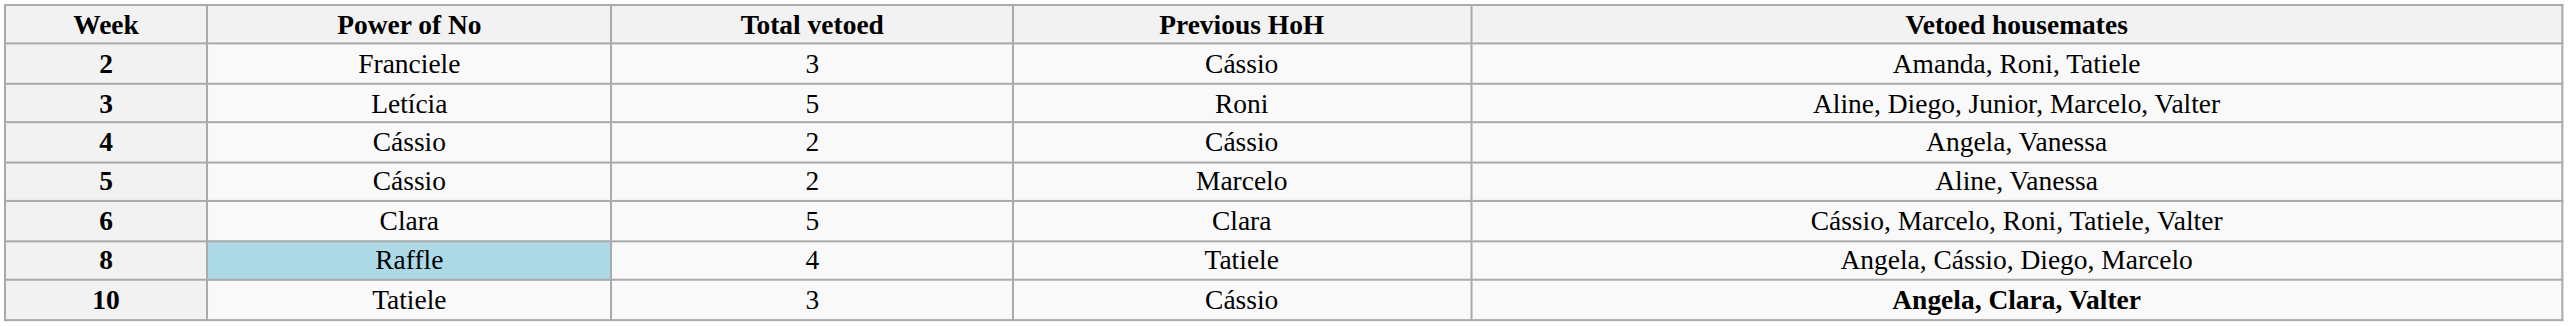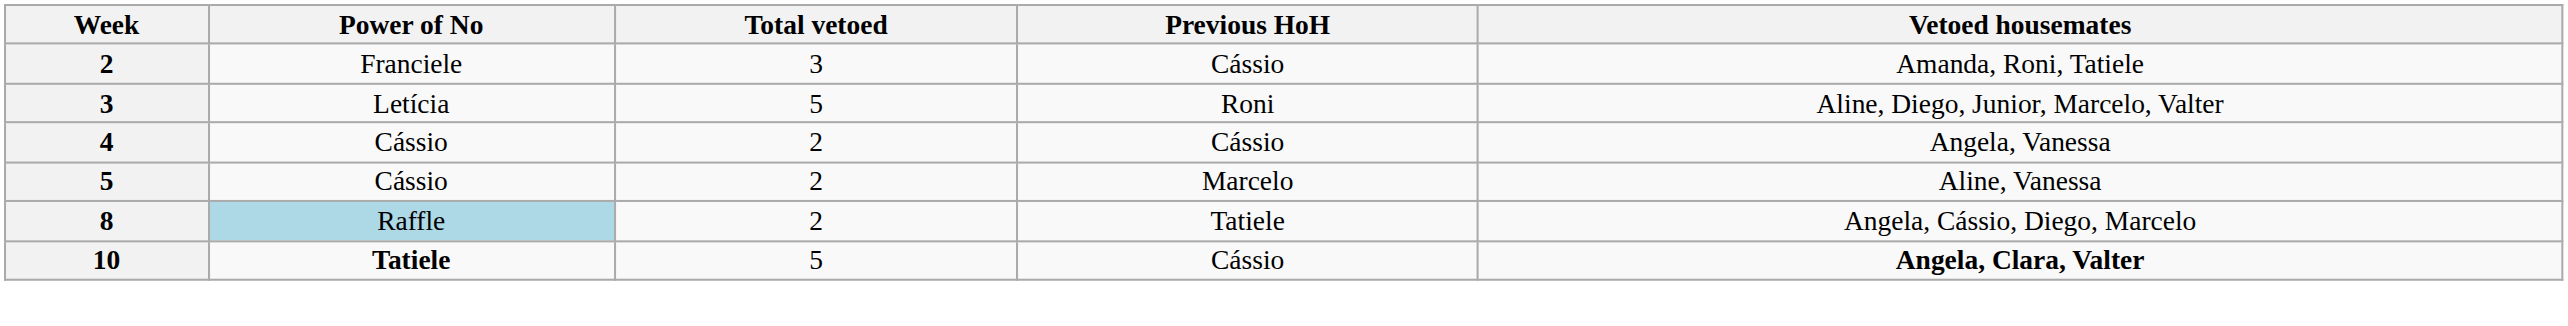 <table class="wikitable" style="width:80%; text-align:center; font-size:85%; line-height:13px;">
 <tr>
 <th>Week</th>
 <th>Power of No</th>
 <th>Total vetoed</th>
 <th>Previous HoH</th>
 <th>Vetoed housemates</th>
 </tr>
 <tr>
 <th>2</th>
 <td>Franciele</td>
 <td>3</td>
 <td>Cássio</td>
 <td>Amanda, Roni, Tatiele</td>
 </tr>
 <tr>
 <th>3</th>
 <td>Letícia</td>
 <td>5</td>
 <td>Roni</td>
 <td>Aline, Diego, Junior, Marcelo, Valter</td>
 </tr>
 <tr>
 <th>4</th>
 <td>Cássio</td>
 <td>2</td>
 <td>Cássio</td>
 <td>Angela, Vanessa</td>
 </tr>
 <tr>
 <th>5</th>
 <td>Cássio</td>
 <td>2</td>
 <td>Marcelo</td>
 <td>Aline, Vanessa</td>
 </tr>
 <tr>
-<th>6</th>
-<td>Clara</td>
-<td>5</td>
-<td>Clara</td>
-<td>Cássio, Marcelo, Roni, Tatiele, Valter</td>
-</tr>
-<tr>
 <th>8</th>
 <td bgcolor=lightblue>Raffle</td>
-<td>4</td>
+<td>2</td>
 <td>Tatiele</td>
 <td>Angela, Cássio, Diego, Marcelo</td>
 </tr>
 <tr>
 <th>10</th>
-<td>Tatiele</td>
-<td>3</td>
+<td><strong>Tatiele</strong></td>
+<td>5</td>
 <td>Cássio</td>
 <td><strong>Angela, Clara, Valter</strong></td>
 </tr>
 </table>
